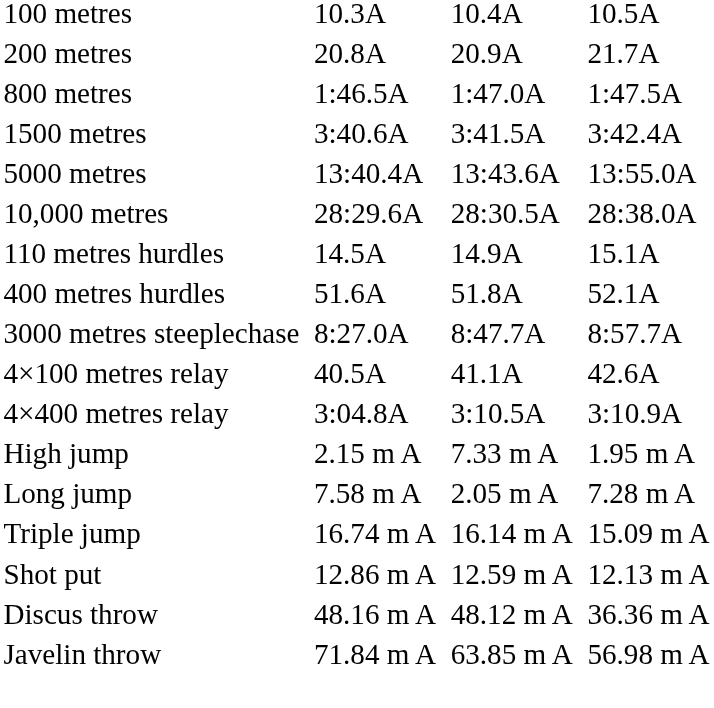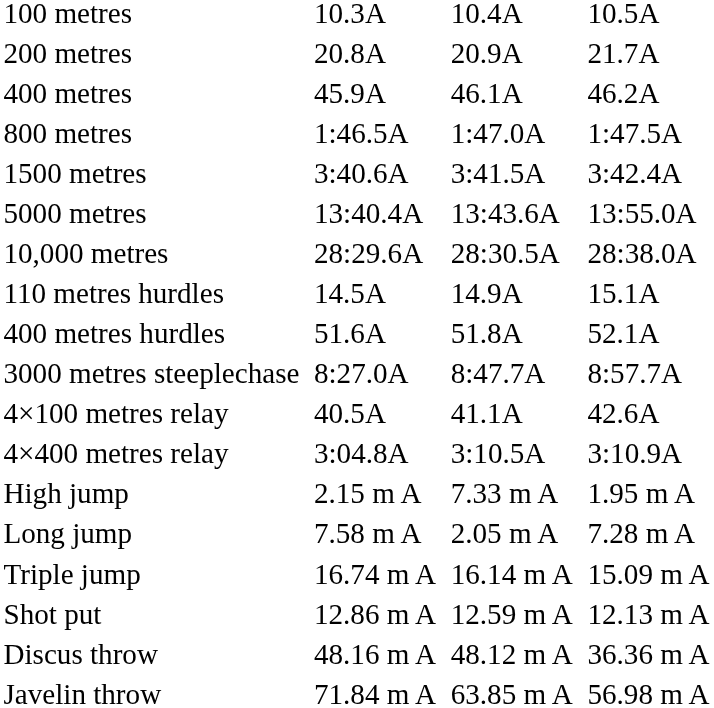 <table>
 <tr>
 <td>100 metres</td>
 <td></td>
 <td>10.3A</td>
 <td></td>
 <td>10.4A</td>
 <td></td>
 <td>10.5A</td>
 </tr>
 <tr>
 <td>200 metres</td>
 <td></td>
 <td>20.8A</td>
 <td></td>
 <td>20.9A</td>
 <td></td>
 <td>21.7A</td>
+</tr>
+<tr>
+<td>400 metres</td>
+<td></td>
+<td>45.9A</td>
+<td></td>
+<td>46.1A</td>
+<td></td>
+<td>46.2A</td>
 </tr>
 <tr>
 <td>800 metres</td>
 <td></td>
 <td>1:46.5A</td>
 <td></td>
 <td>1:47.0A</td>
 <td></td>
 <td>1:47.5A</td>
 </tr>
 <tr>
 <td>1500 metres</td>
 <td></td>
 <td>3:40.6A</td>
 <td></td>
 <td>3:41.5A</td>
 <td></td>
 <td>3:42.4A</td>
 </tr>
 <tr>
 <td>5000 metres</td>
 <td></td>
 <td>13:40.4A</td>
 <td></td>
 <td>13:43.6A</td>
 <td></td>
 <td>13:55.0A</td>
 </tr>
 <tr>
 <td>10,000 metres</td>
 <td></td>
 <td>28:29.6A</td>
 <td></td>
 <td>28:30.5A</td>
 <td></td>
 <td>28:38.0A</td>
 </tr>
 <tr>
 <td>110 metres hurdles</td>
 <td></td>
 <td>14.5A</td>
 <td></td>
 <td>14.9A</td>
 <td></td>
 <td>15.1A</td>
 </tr>
 <tr>
 <td>400 metres hurdles</td>
 <td></td>
 <td>51.6A</td>
 <td></td>
 <td>51.8A</td>
 <td></td>
 <td>52.1A</td>
 </tr>
 <tr>
 <td>3000 metres steeplechase</td>
 <td></td>
 <td>8:27.0A</td>
 <td></td>
 <td>8:47.7A</td>
 <td></td>
 <td>8:57.7A</td>
 </tr>
 <tr>
 <td>4×100 metres relay</td>
 <td></td>
 <td>40.5A</td>
 <td></td>
 <td>41.1A</td>
 <td></td>
 <td>42.6A</td>
 </tr>
 <tr>
 <td>4×400 metres relay</td>
 <td></td>
 <td>3:04.8A</td>
 <td></td>
 <td>3:10.5A</td>
 <td></td>
 <td>3:10.9A</td>
 </tr>
 <tr>
 <td>High jump</td>
 <td></td>
 <td>2.15 m A</td>
 <td></td>
 <td>7.33 m A</td>
 <td></td>
 <td>1.95 m A</td>
 </tr>
 <tr>
 <td>Long jump</td>
 <td></td>
 <td>7.58 m A</td>
 <td></td>
 <td>2.05 m A</td>
 <td></td>
 <td>7.28 m A</td>
 </tr>
 <tr>
 <td>Triple jump</td>
 <td></td>
 <td>16.74 m A</td>
 <td></td>
 <td>16.14 m A</td>
 <td></td>
 <td>15.09 m A</td>
 </tr>
 <tr>
 <td>Shot put</td>
 <td></td>
 <td>12.86 m A</td>
 <td></td>
 <td>12.59 m A</td>
 <td></td>
 <td>12.13 m A</td>
 </tr>
 <tr>
 <td>Discus throw</td>
 <td></td>
 <td>48.16 m A</td>
 <td></td>
 <td>48.12 m A</td>
 <td></td>
 <td>36.36 m A</td>
 </tr>
 <tr>
 <td>Javelin throw</td>
 <td></td>
 <td>71.84 m A</td>
 <td></td>
 <td>63.85 m A</td>
 <td></td>
 <td>56.98 m A</td>
 </tr>
 </table>
